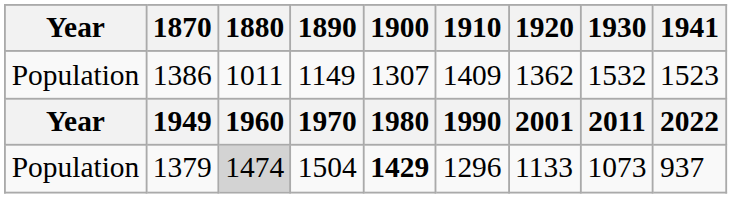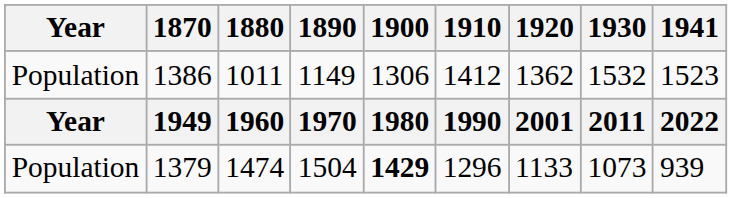 <table class="wikitable">
 <tr>
 <th>Year</th>
 <th>1870</th>
 <th>1880</th>
 <th>1890</th>
 <th>1900</th>
 <th>1910</th>
 <th>1920</th>
 <th>1930</th>
 <th>1941</th>
 </tr>
 <tr>
 <td>Population</td>
 <td>1386</td>
 <td>1011</td>
 <td>1149</td>
-<td>1307</td>
-<td>1409</td>
+<td>1306</td>
+<td>1412</td>
 <td>1362</td>
 <td>1532</td>
 <td>1523</td>
 </tr>
 <tr>
 <th>Year</th>
 <th>1949</th>
 <th>1960</th>
 <th>1970</th>
 <th>1980</th>
 <th>1990</th>
 <th>2001</th>
 <th>2011</th>
 <th>2022</th>
 </tr>
 <tr>
 <td>Population</td>
 <td>1379</td>
-<td style="background: lightgrey;">1474</td>
+<td>1474</td>
 <td>1504</td>
 <td><strong>1429</strong></td>
 <td>1296</td>
 <td>1133</td>
 <td>1073</td>
-<td>937</td>
+<td>939</td>
 </tr>
 </table>
